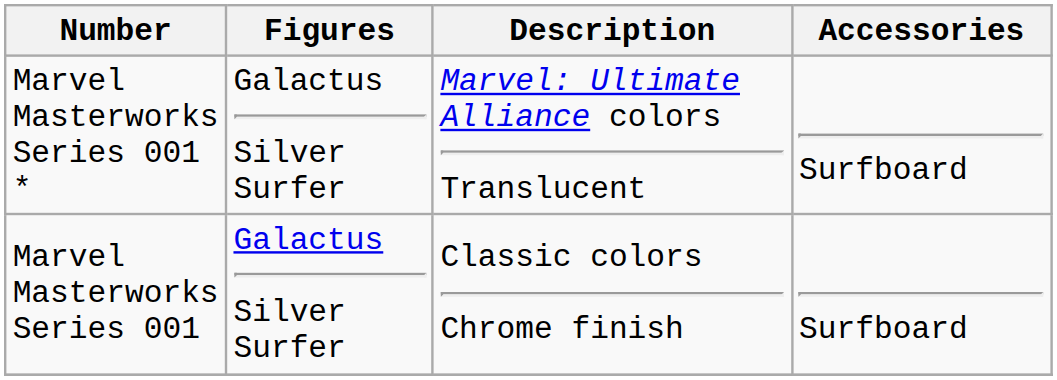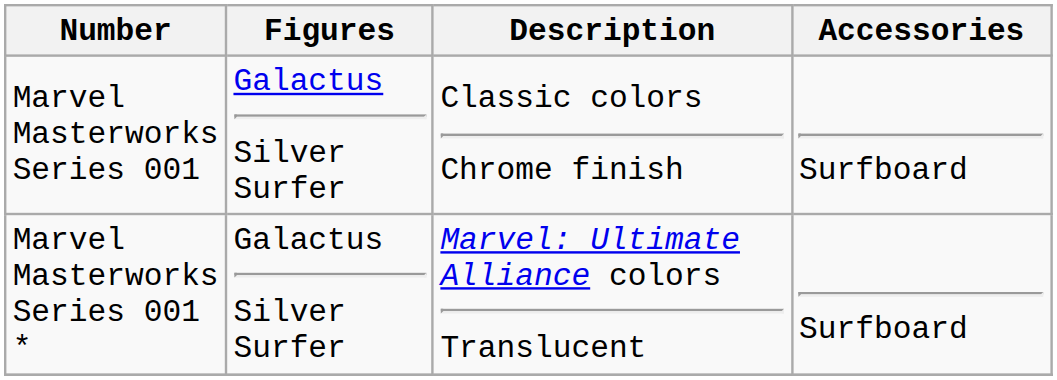 <table class="wikitable" width="70%">
 <tr>
 <th width=20%>Number</th>
 <th width=20%>Figures</th>
 <th width=35%>Description</th>
 <th width=25%>Accessories</th>
 </tr>
 <tr>
+<td>Marvel Masterworks Series 001</td>
+<td><a href='#'>Galactus</a><hr>Silver Surfer</td>
+<td>Classic colors<hr>Chrome finish</td>
+<td> <hr>Surfboard</td>
+</tr>
+<tr>
 <td>Marvel Masterworks Series 001 *</td>
 <td>Galactus<hr>Silver Surfer</td>
 <td><em><a href='#'>Marvel: Ultimate Alliance</a></em> colors<hr>Translucent</td>
 <td> <hr>Surfboard</td>
 </tr>
 <tr>
-<td>Marvel Masterworks Series 001</td>
-<td><a href='#'>Galactus</a><hr>Silver Surfer</td>
-<td>Classic colors<hr>Chrome finish</td>
-<td> <hr>Surfboard</td>
-</tr>
-<tr>
 </tr>
 </table>
